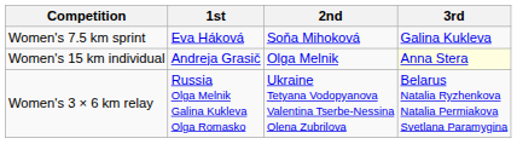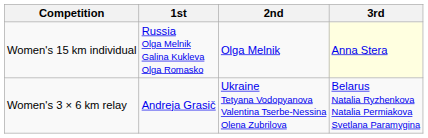 <table class="wikitable">
 <tr>
 <th>Competition</th>
 <th>1st</th>
 <th>2nd</th>
 <th>3rd</th>
 </tr>
 <tr>
-<td>Women's 7.5 km sprint</td>
-<td> <a href='#'>Eva Háková</a></td>
-<td> <a href='#'>Soňa Mihoková</a></td>
-<td> <a href='#'>Galina Kukleva</a></td>
-</tr>
-<tr>
 <td>Women's 15 km individual</td>
-<td> <a href='#'>Andreja Grasič</a></td>
+<td> <a href='#'>Russia</a><br><small><a href='#'>Olga Melnik</a><br><a href='#'>Galina Kukleva</a><br><a href='#'>Olga Romasko</a></small></td>
 <td> <a href='#'>Olga Melnik</a></td>
 <td style="background: lightyellow;"> <a href='#'>Anna Stera</a></td>
 </tr>
 <tr>
 <td>Women's 3 × 6 km relay</td>
-<td> <a href='#'>Russia</a><br><small><a href='#'>Olga Melnik</a><br><a href='#'>Galina Kukleva</a><br><a href='#'>Olga Romasko</a></small></td>
+<td> <a href='#'>Andreja Grasič</a></td>
 <td> <a href='#'>Ukraine</a><br><small><a href='#'>Tetyana Vodopyanova</a><br><a href='#'>Valentina Tserbe-Nessina</a><br><a href='#'>Olena Zubrilova</a></small></td>
 <td> <a href='#'>Belarus</a><br><small><a href='#'>Natalia Ryzhenkova</a><br><a href='#'>Natalia Permiakova</a><br><a href='#'>Svetlana Paramygina</a></small></td>
 </tr>
 </table>
